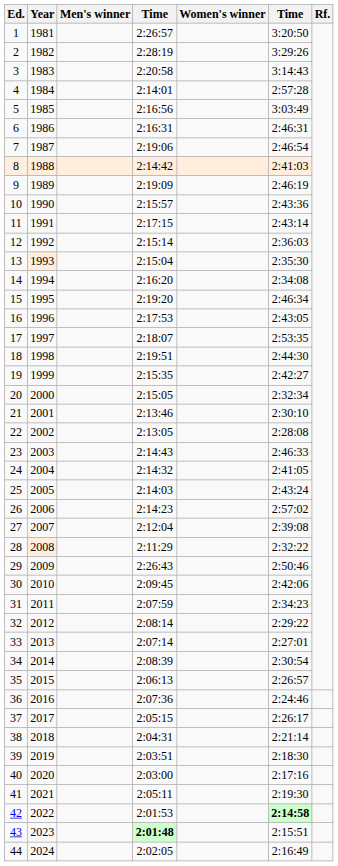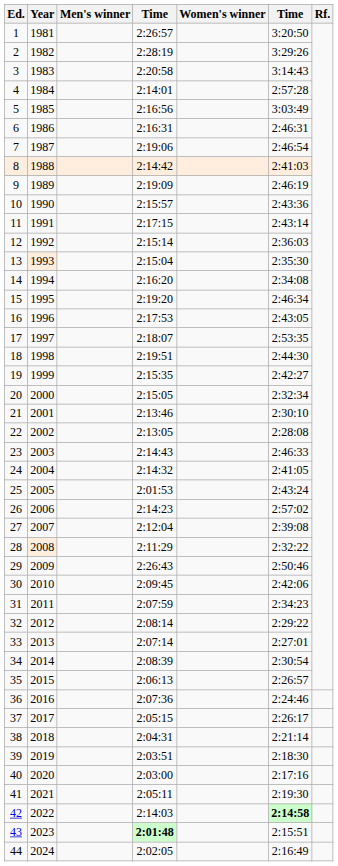 <table class="wikitable sortable" style="text-align:center">
 <tr>
 <th class="unsortable">Ed.</th>
 <th>Year</th>
 <th>Men's winner</th>
 <th>Time</th>
 <th>Women's winner</th>
 <th>Time</th>
 <th class="unsortable">Rf.</th>
 </tr>
 <tr>
 <td>1</td>
 <td>1981</td>
 <td align="left"></td>
 <td>2:26:57</td>
 <td align="left"></td>
 <td>3:20:50</td>
 </tr>
 <tr>
 <td>2</td>
 <td>1982</td>
 <td align="left"></td>
 <td>2:28:19</td>
 <td align="left"></td>
 <td>3:29:26</td>
 </tr>
 <tr>
 <td>3</td>
 <td>1983</td>
 <td align="left"></td>
 <td>2:20:58</td>
 <td align="left"></td>
 <td>3:14:43</td>
 </tr>
 <tr>
 <td>4</td>
 <td>1984</td>
 <td align="left"></td>
 <td>2:14:01</td>
 <td align="left"></td>
 <td>2:57:28</td>
 </tr>
 <tr>
 <td>5</td>
 <td>1985</td>
 <td align="left"></td>
 <td>2:16:56</td>
 <td align="left"></td>
 <td>3:03:49</td>
 </tr>
 <tr>
 <td>6</td>
 <td>1986</td>
 <td align="left"></td>
 <td>2:16:31</td>
 <td align="left"></td>
 <td>2:46:31</td>
 </tr>
 <tr>
 <td>7</td>
 <td>1987</td>
 <td align="left"></td>
 <td>2:19:06</td>
 <td align="left"></td>
 <td>2:46:54</td>
 </tr>
 <tr style="background-color: #FFEEDD">
 <td>8</td>
 <td>1988</td>
 <td align="left"></td>
 <td>2:14:42</td>
 <td align="left"></td>
 <td>2:41:03</td>
 </tr>
 <tr>
 <td>9</td>
 <td>1989</td>
 <td align="left"></td>
 <td>2:19:09</td>
 <td align="left"></td>
 <td>2:46:19</td>
 </tr>
 <tr>
 <td>10</td>
 <td>1990</td>
 <td align="left"></td>
 <td>2:15:57</td>
 <td align="left"></td>
 <td>2:43:36</td>
 </tr>
 <tr>
 <td>11</td>
 <td>1991</td>
 <td align="left"></td>
 <td>2:17:15</td>
 <td align="left"></td>
 <td>2:43:14</td>
 </tr>
 <tr>
 <td>12</td>
 <td>1992</td>
 <td align="left"></td>
 <td>2:15:14</td>
 <td align="left"></td>
 <td>2:36:03</td>
 </tr>
 <tr>
 <td>13</td>
 <td style="background-color: #FFEEDD">1993</td>
 <td align="left"></td>
 <td>2:15:04</td>
 <td align="left"></td>
 <td>2:35:30</td>
 </tr>
 <tr>
 <td>14</td>
 <td>1994</td>
 <td align="left"></td>
 <td>2:16:20</td>
 <td align="left"></td>
 <td>2:34:08</td>
 </tr>
 <tr>
 <td>15</td>
 <td>1995</td>
 <td align="left"></td>
 <td>2:19:20</td>
 <td align="left"></td>
 <td>2:46:34</td>
 </tr>
 <tr>
 <td>16</td>
 <td>1996</td>
 <td align="left"></td>
 <td>2:17:53</td>
 <td align="left"></td>
 <td>2:43:05</td>
 </tr>
 <tr>
 <td>17</td>
 <td>1997</td>
 <td align="left"></td>
 <td>2:18:07</td>
 <td align="left"></td>
 <td>2:53:35</td>
 </tr>
 <tr>
 <td>18</td>
 <td>1998</td>
 <td align="left"></td>
 <td>2:19:51</td>
 <td align="left"></td>
 <td>2:44:30</td>
 </tr>
 <tr>
 <td>19</td>
 <td>1999</td>
 <td align="left"></td>
 <td>2:15:35</td>
 <td align="left"></td>
 <td>2:42:27</td>
 </tr>
 <tr>
 <td>20</td>
 <td>2000</td>
 <td align="left"></td>
 <td>2:15:05</td>
 <td align="left"></td>
 <td>2:32:34</td>
 </tr>
 <tr>
 <td>21</td>
 <td>2001</td>
 <td align="left"></td>
 <td>2:13:46</td>
 <td align="left"></td>
 <td>2:30:10</td>
 </tr>
 <tr>
 <td>22</td>
 <td>2002</td>
 <td align="left"></td>
 <td>2:13:05</td>
 <td align="left"></td>
 <td>2:28:08</td>
 </tr>
 <tr>
 <td>23</td>
 <td>2003</td>
 <td align="left"></td>
 <td>2:14:43</td>
 <td align="left"></td>
 <td>2:46:33</td>
 </tr>
 <tr>
 <td>24</td>
 <td>2004</td>
 <td align="left"></td>
 <td>2:14:32</td>
 <td align="left"></td>
 <td>2:41:05</td>
 </tr>
 <tr>
 <td>25</td>
 <td>2005</td>
 <td align="left"></td>
-<td>2:14:03</td>
+<td>2:01:53</td>
 <td align="left"></td>
 <td>2:43:24</td>
 </tr>
 <tr>
 <td>26</td>
 <td>2006</td>
 <td align="left"></td>
 <td>2:14:23</td>
 <td align="left"></td>
 <td>2:57:02</td>
 </tr>
 <tr>
 <td>27</td>
 <td>2007</td>
 <td align="left"></td>
 <td>2:12:04</td>
 <td align="left"></td>
 <td>2:39:08</td>
 </tr>
 <tr>
 <td>28</td>
 <td style="background-color: #FFEEDD">2008</td>
 <td align="left"></td>
 <td>2:11:29</td>
 <td align="left"></td>
 <td>2:32:22</td>
 </tr>
 <tr>
 <td>29</td>
 <td>2009</td>
 <td align="left"></td>
 <td>2:26:43</td>
 <td align="left"></td>
 <td>2:50:46</td>
 </tr>
 <tr>
 <td>30</td>
 <td>2010</td>
 <td align="left"></td>
 <td>2:09:45</td>
 <td align="left"></td>
 <td>2:42:06</td>
 </tr>
 <tr>
 <td>31</td>
 <td>2011</td>
 <td align="left"></td>
 <td>2:07:59</td>
 <td align="left"></td>
 <td>2:34:23</td>
 </tr>
 <tr>
 <td>32</td>
 <td>2012</td>
 <td align="left"></td>
 <td>2:08:14</td>
 <td align="left"></td>
 <td>2:29:22</td>
 </tr>
 <tr>
 <td>33</td>
 <td>2013</td>
 <td align="left"></td>
 <td>2:07:14</td>
 <td align="left"></td>
 <td>2:27:01</td>
 </tr>
 <tr>
 <td>34</td>
 <td>2014</td>
 <td align="left"></td>
 <td>2:08:39</td>
 <td align="left"></td>
 <td>2:30:54</td>
 </tr>
 <tr>
 <td>35</td>
 <td>2015</td>
 <td align="left"></td>
 <td>2:06:13</td>
 <td align="left"></td>
 <td>2:26:57</td>
 </tr>
 <tr>
 <td>36</td>
 <td>2016</td>
 <td align="left"></td>
 <td>2:07:36</td>
 <td align="left"></td>
 <td>2:24:46</td>
 <td></td>
 </tr>
 <tr>
 <td>37</td>
 <td>2017</td>
 <td align="left"></td>
 <td>2:05:15</td>
 <td align="left"></td>
 <td>2:26:17</td>
 <td></td>
 </tr>
 <tr>
 <td>38</td>
 <td>2018</td>
 <td align="left"></td>
 <td>2:04:31</td>
 <td align="left"></td>
 <td>2:21:14</td>
 </tr>
 <tr>
 <td>39</td>
 <td>2019</td>
 <td align="left"></td>
 <td>2:03:51</td>
 <td align="left"></td>
 <td>2:18:30</td>
 <td></td>
 </tr>
 <tr>
 <td>40</td>
 <td>2020</td>
 <td align="left"></td>
 <td>2:03:00</td>
 <td align="left"></td>
 <td>2:17:16</td>
 <td></td>
 </tr>
 <tr>
 <td>41</td>
 <td>2021</td>
 <td align="left"></td>
 <td>2:05:11</td>
 <td align="left"></td>
 <td>2:19:30</td>
 <td></td>
 </tr>
 <tr>
 <td><a href='#'>42</a></td>
 <td>2022</td>
 <td align="left"></td>
-<td>2:01:53</td>
+<td>2:14:03</td>
 <td align="left"></td>
 <td bgcolor="#CCFFCC"><strong>2:14:58</strong></td>
 <td></td>
 </tr>
 <tr>
 <td><a href='#'>43</a></td>
 <td>2023</td>
 <td align="left"></td>
 <td bgcolor="#CCFFCC"><strong>2:01:48</strong></td>
 <td align="left"></td>
 <td>2:15:51</td>
 <td></td>
 </tr>
 <tr>
 <td>44</td>
 <td>2024</td>
 <td align="left"></td>
 <td>2:02:05</td>
 <td align="left"></td>
 <td>2:16:49</td>
 <td></td>
 </tr>
 </table>
